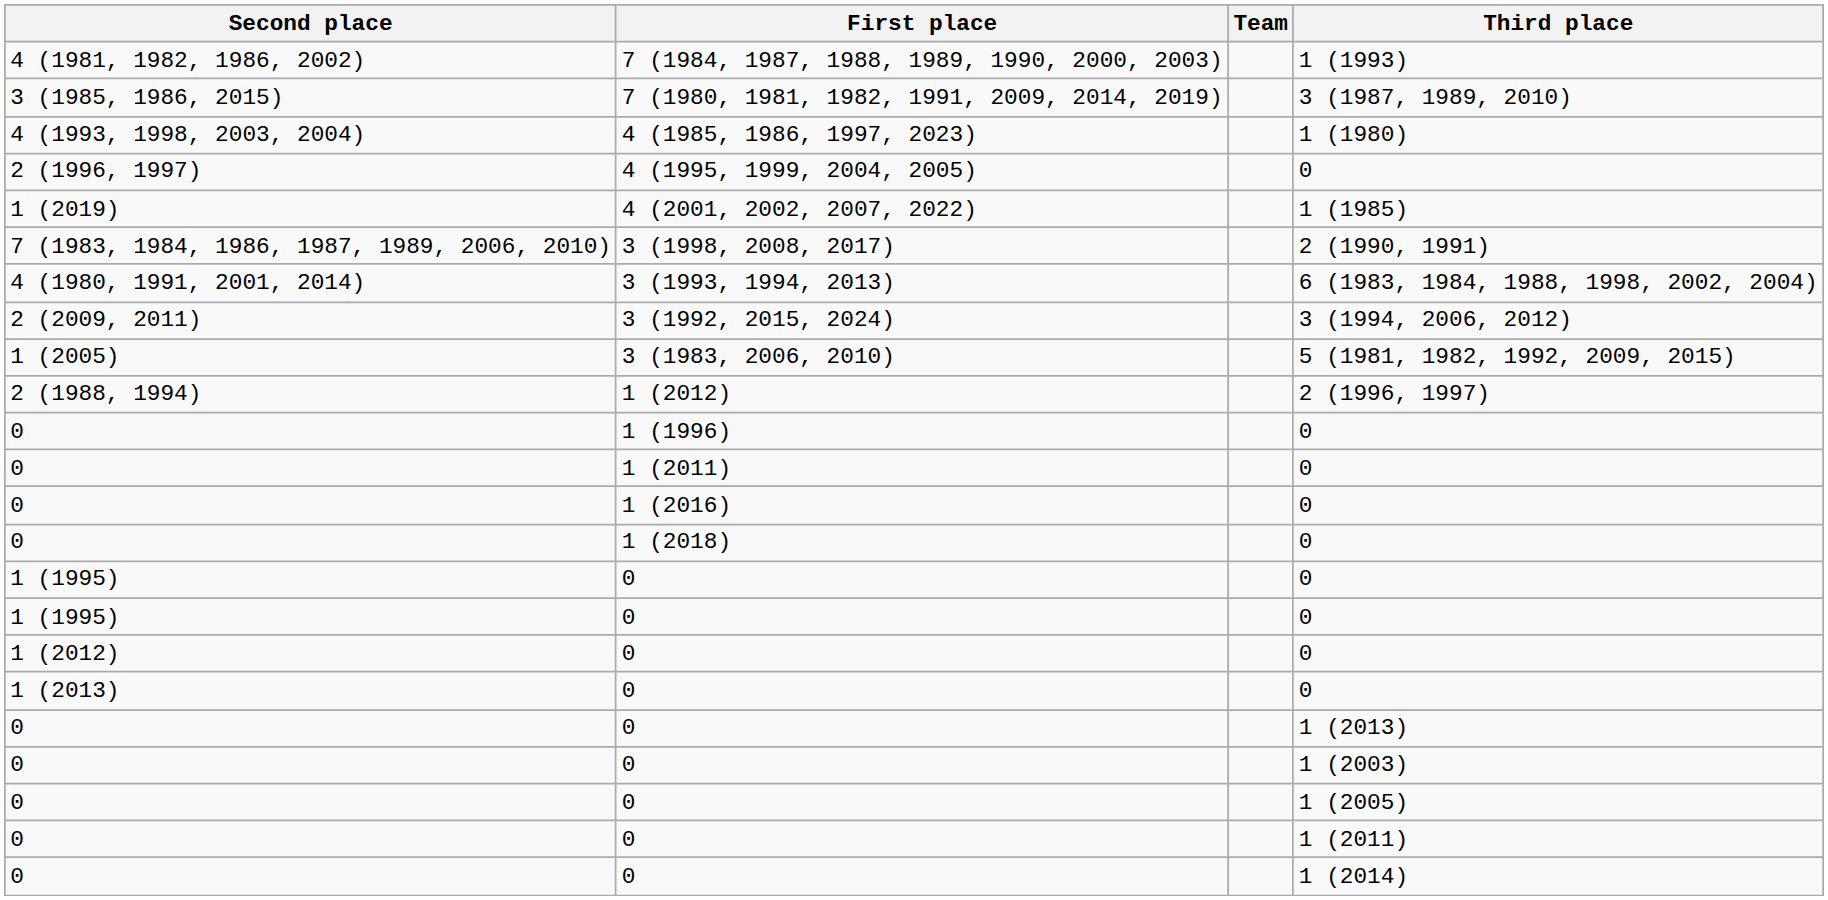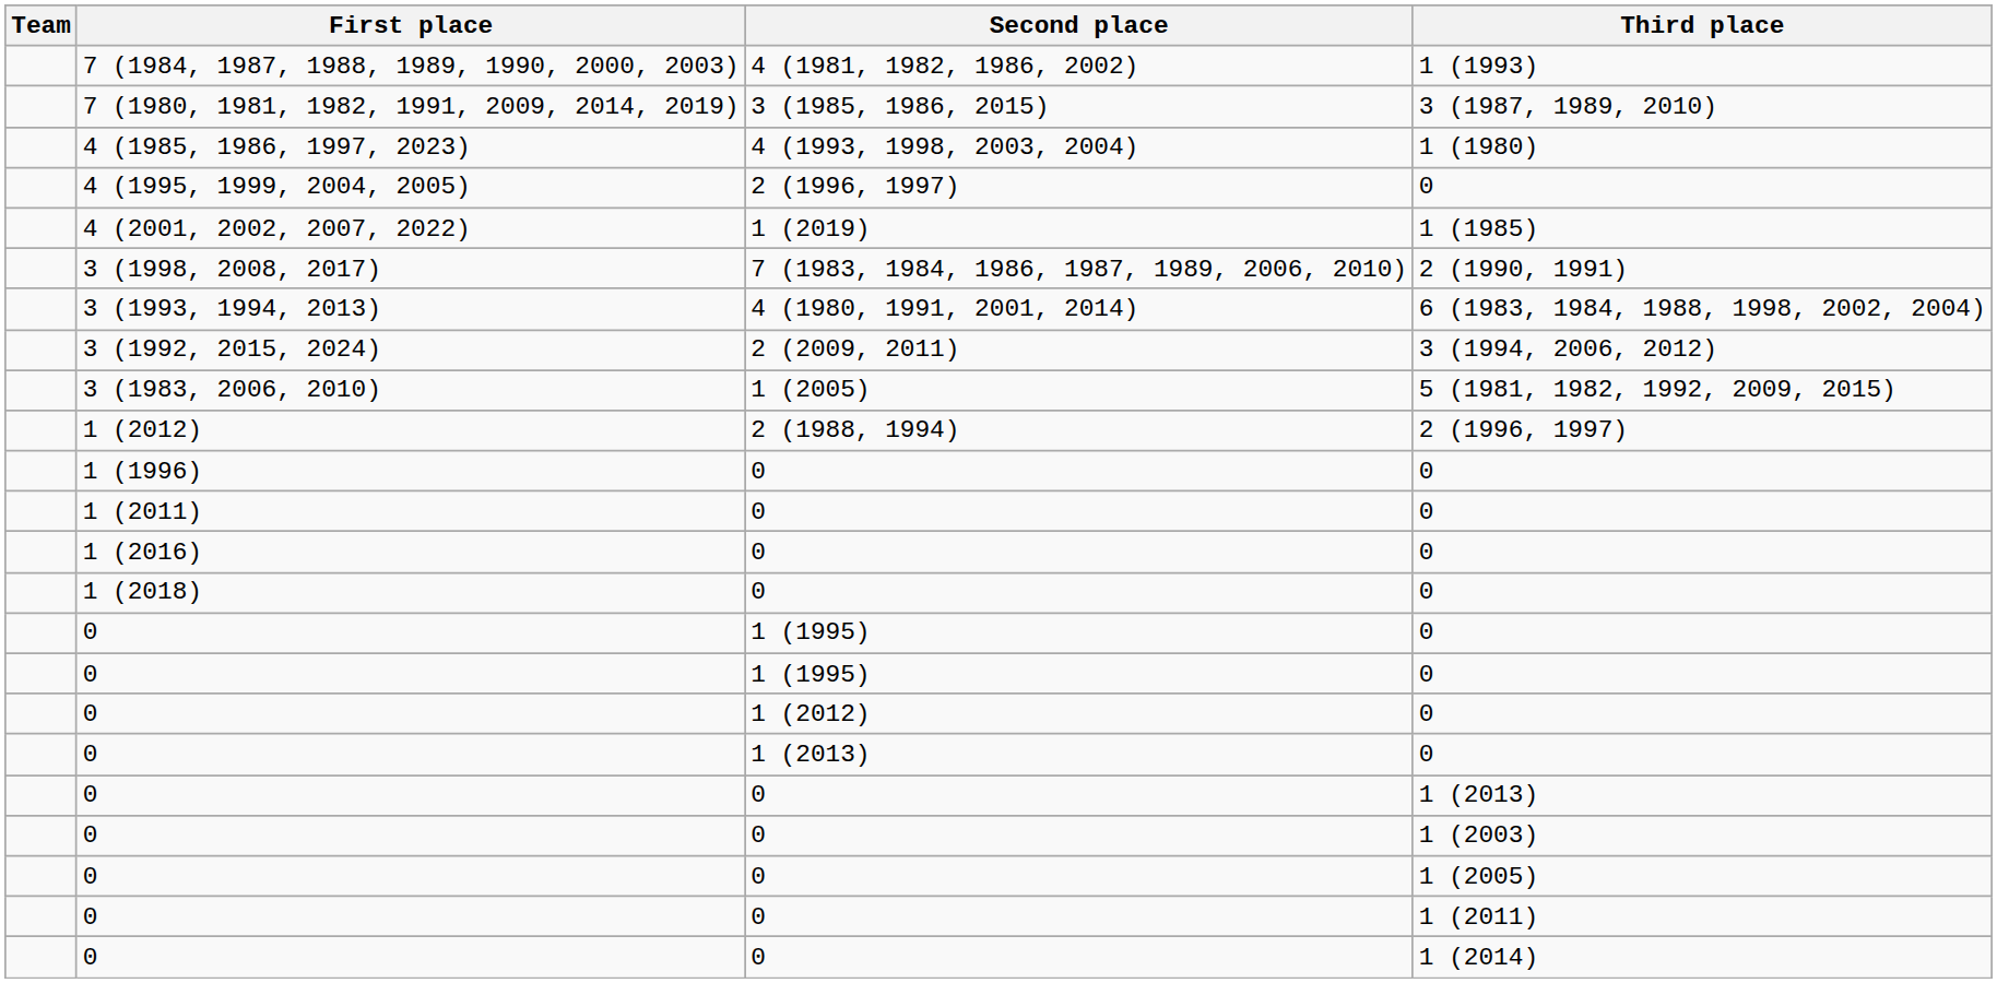 <table class="wikitable">
 <tr>
+<th>Team</th>
+<th>First place</th>
 <th>Second place</th>
-<th>First place</th>
-<th>Team</th>
 <th>Third place</th>
 </tr>
 <tr>
+<td></td>
+<td>7 (1984, 1987, 1988, 1989, 1990, 2000, 2003)</td>
 <td>4 (1981, 1982, 1986, 2002)</td>
-<td>7 (1984, 1987, 1988, 1989, 1990, 2000, 2003)</td>
-<td></td>
 <td>1 (1993)</td>
 </tr>
 <tr>
+<td></td>
+<td>7 (1980, 1981, 1982, 1991, 2009, 2014, 2019)</td>
 <td>3 (1985, 1986, 2015)</td>
-<td>7 (1980, 1981, 1982, 1991, 2009, 2014, 2019)</td>
-<td></td>
 <td>3 (1987, 1989, 2010)</td>
 </tr>
 <tr>
+<td></td>
+<td>4 (1985, 1986, 1997, 2023)</td>
 <td>4 (1993, 1998, 2003, 2004)</td>
-<td>4 (1985, 1986, 1997, 2023)</td>
-<td></td>
 <td>1 (1980)</td>
 </tr>
 <tr>
+<td></td>
+<td>4 (1995, 1999, 2004, 2005)</td>
 <td>2 (1996, 1997)</td>
-<td>4 (1995, 1999, 2004, 2005)</td>
-<td></td>
 <td>0</td>
 </tr>
 <tr>
+<td></td>
+<td>4 (2001, 2002, 2007, 2022)</td>
 <td>1 (2019)</td>
-<td>4 (2001, 2002, 2007, 2022)</td>
-<td></td>
 <td>1 (1985)</td>
 </tr>
 <tr>
+<td></td>
+<td>3 (1998, 2008, 2017)</td>
 <td>7 (1983, 1984, 1986, 1987, 1989, 2006, 2010)</td>
-<td>3 (1998, 2008, 2017)</td>
-<td></td>
 <td>2 (1990, 1991)</td>
 </tr>
 <tr>
+<td></td>
+<td>3 (1993, 1994, 2013)</td>
 <td>4 (1980, 1991, 2001, 2014)</td>
-<td>3 (1993, 1994, 2013)</td>
-<td></td>
 <td>6 (1983, 1984, 1988, 1998, 2002, 2004)</td>
 </tr>
 <tr>
+<td></td>
+<td>3 (1992, 2015, 2024)</td>
 <td>2 (2009, 2011)</td>
-<td>3 (1992, 2015, 2024)</td>
-<td></td>
 <td>3 (1994, 2006, 2012)</td>
 </tr>
 <tr>
+<td></td>
+<td>3 (1983, 2006, 2010)</td>
 <td>1 (2005)</td>
-<td>3 (1983, 2006, 2010)</td>
-<td></td>
 <td>5 (1981, 1982, 1992, 2009, 2015)</td>
 </tr>
 <tr>
+<td></td>
+<td>1 (2012)</td>
 <td>2 (1988, 1994)</td>
-<td>1 (2012)</td>
-<td></td>
 <td>2 (1996, 1997)</td>
 </tr>
 <tr>
+<td></td>
+<td>1 (1996)</td>
 <td>0</td>
-<td>1 (1996)</td>
-<td></td>
 <td>0</td>
 </tr>
 <tr>
+<td></td>
+<td>1 (2011)</td>
 <td>0</td>
-<td>1 (2011)</td>
-<td></td>
 <td>0</td>
 </tr>
 <tr>
+<td></td>
+<td>1 (2016)</td>
 <td>0</td>
-<td>1 (2016)</td>
-<td></td>
 <td>0</td>
 </tr>
 <tr>
+<td></td>
+<td>1 (2018)</td>
 <td>0</td>
-<td>1 (2018)</td>
-<td></td>
 <td>0</td>
 </tr>
 <tr>
+<td></td>
+<td>0</td>
 <td>1 (1995)</td>
-<td>0</td>
-<td></td>
 <td>0</td>
 </tr>
 <tr>
+<td></td>
+<td>0</td>
 <td>1 (1995)</td>
-<td>0</td>
-<td></td>
 <td>0</td>
 </tr>
 <tr>
+<td></td>
+<td>0</td>
 <td>1 (2012)</td>
-<td>0</td>
-<td></td>
 <td>0</td>
 </tr>
 <tr>
+<td></td>
+<td>0</td>
 <td>1 (2013)</td>
-<td>0</td>
-<td></td>
 <td>0</td>
 </tr>
 <tr>
+<td></td>
 <td>0</td>
 <td>0</td>
-<td></td>
 <td>1 (2013)</td>
 </tr>
 <tr>
+<td></td>
 <td>0</td>
 <td>0</td>
-<td></td>
 <td>1 (2003)</td>
 </tr>
 <tr>
+<td></td>
 <td>0</td>
 <td>0</td>
-<td></td>
 <td>1 (2005)</td>
 </tr>
 <tr>
+<td></td>
 <td>0</td>
 <td>0</td>
-<td></td>
 <td>1 (2011)</td>
 </tr>
 <tr>
+<td></td>
 <td>0</td>
 <td>0</td>
-<td></td>
 <td>1 (2014)</td>
 </tr>
 </table>
